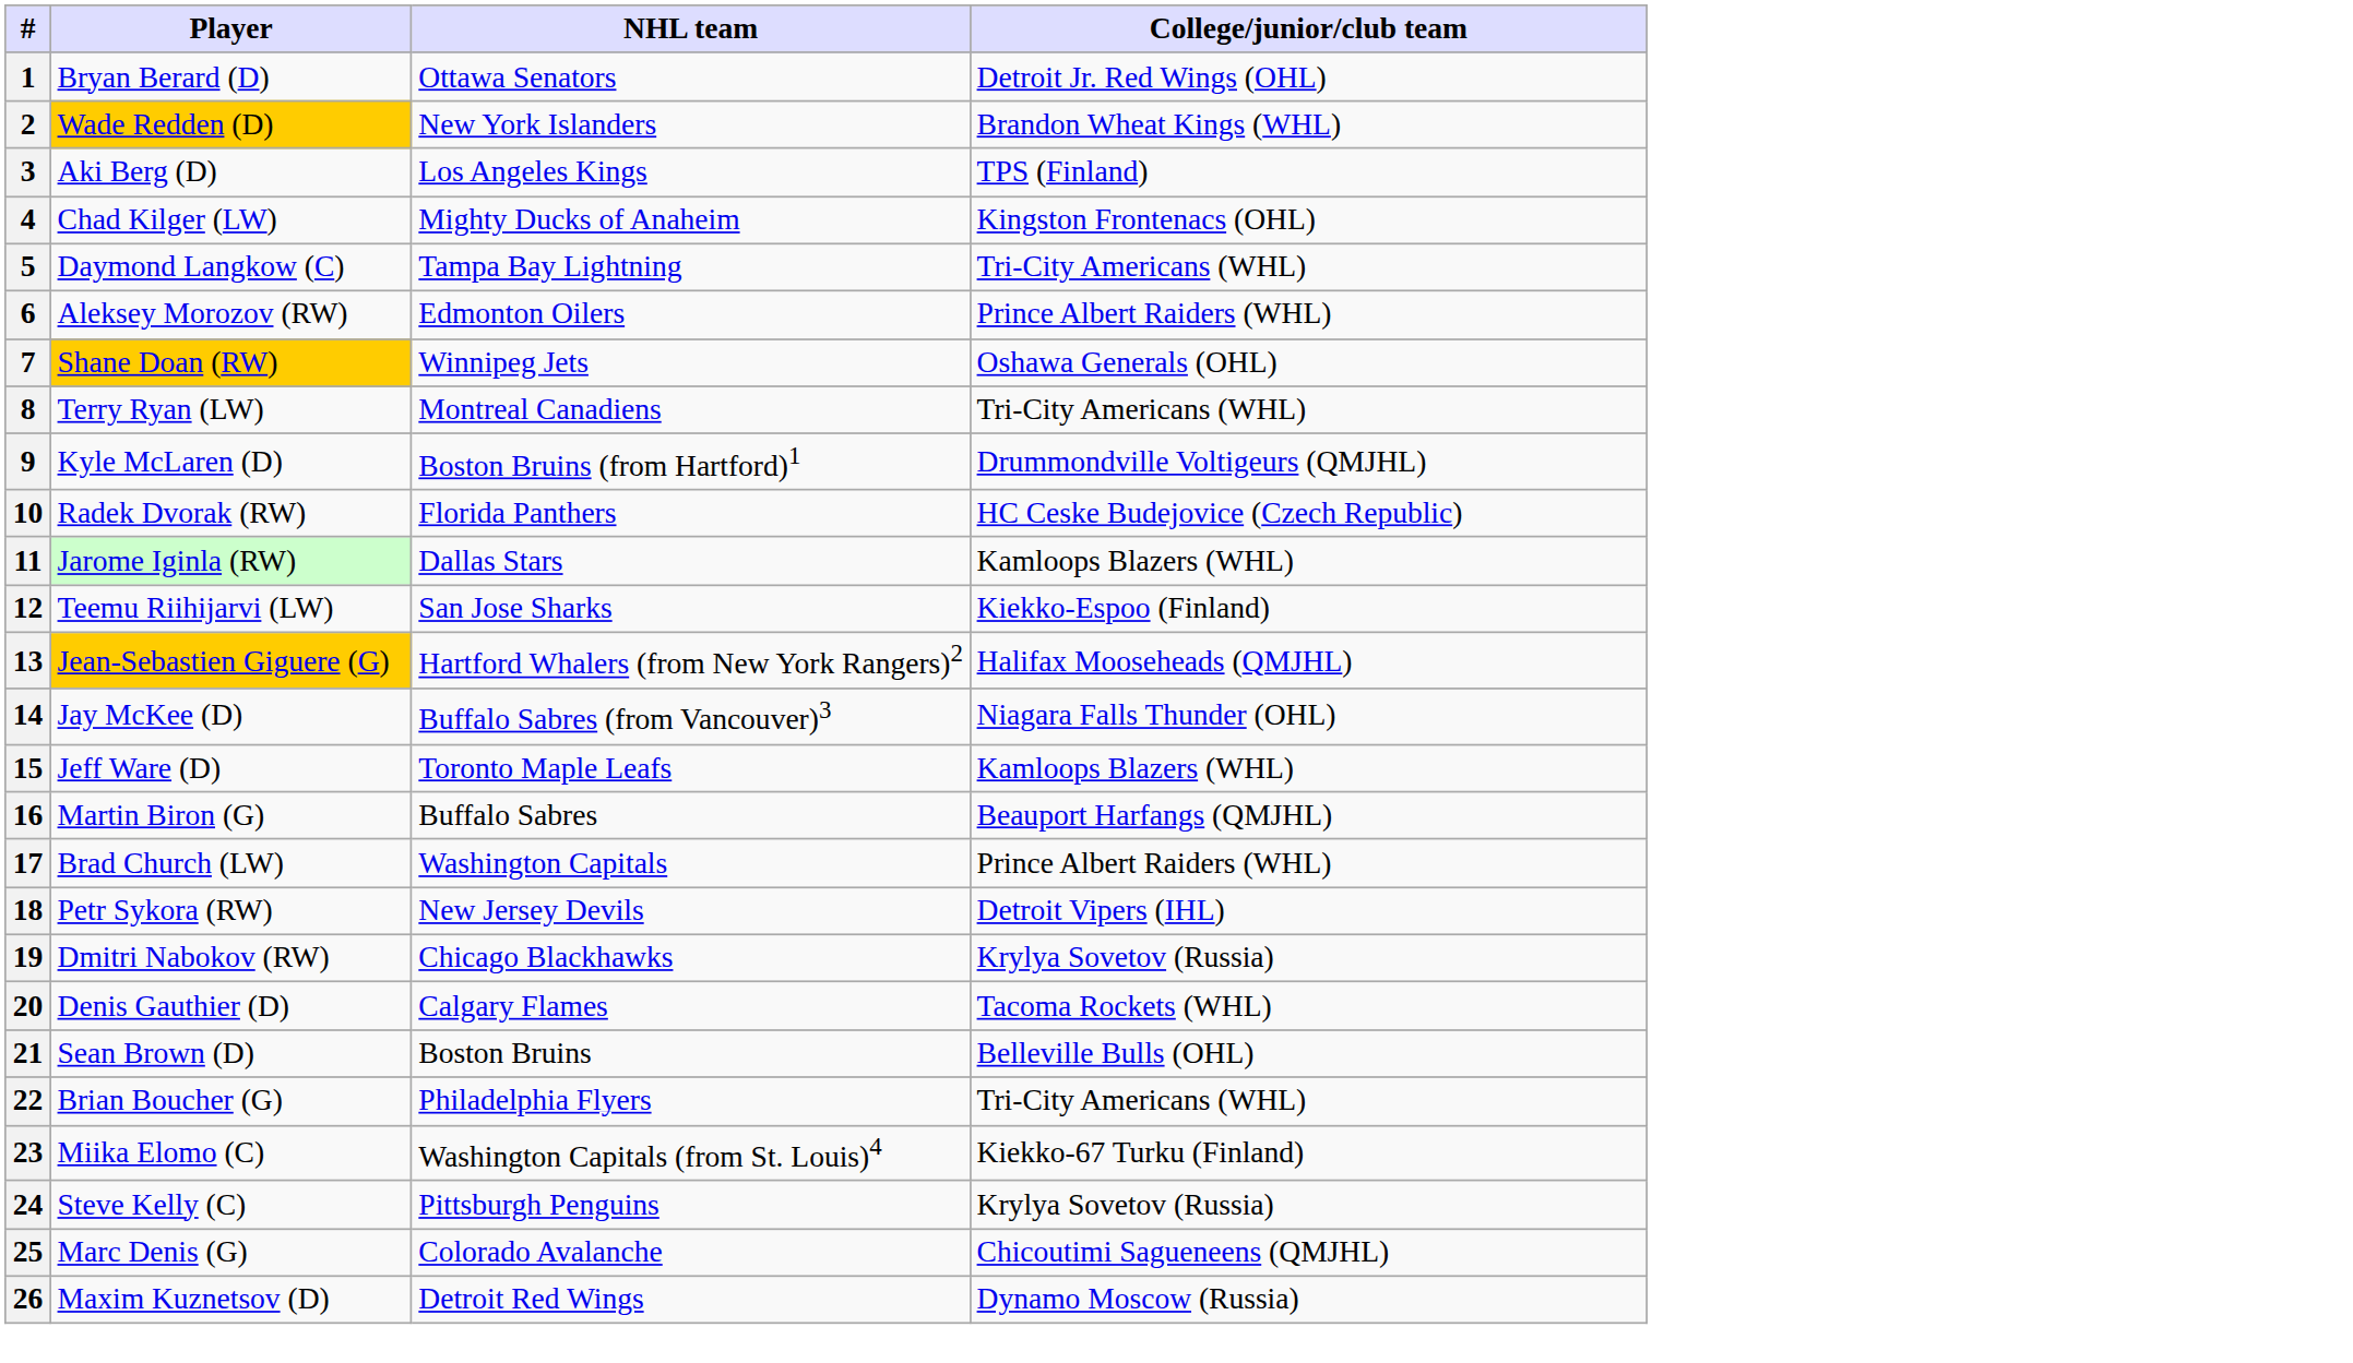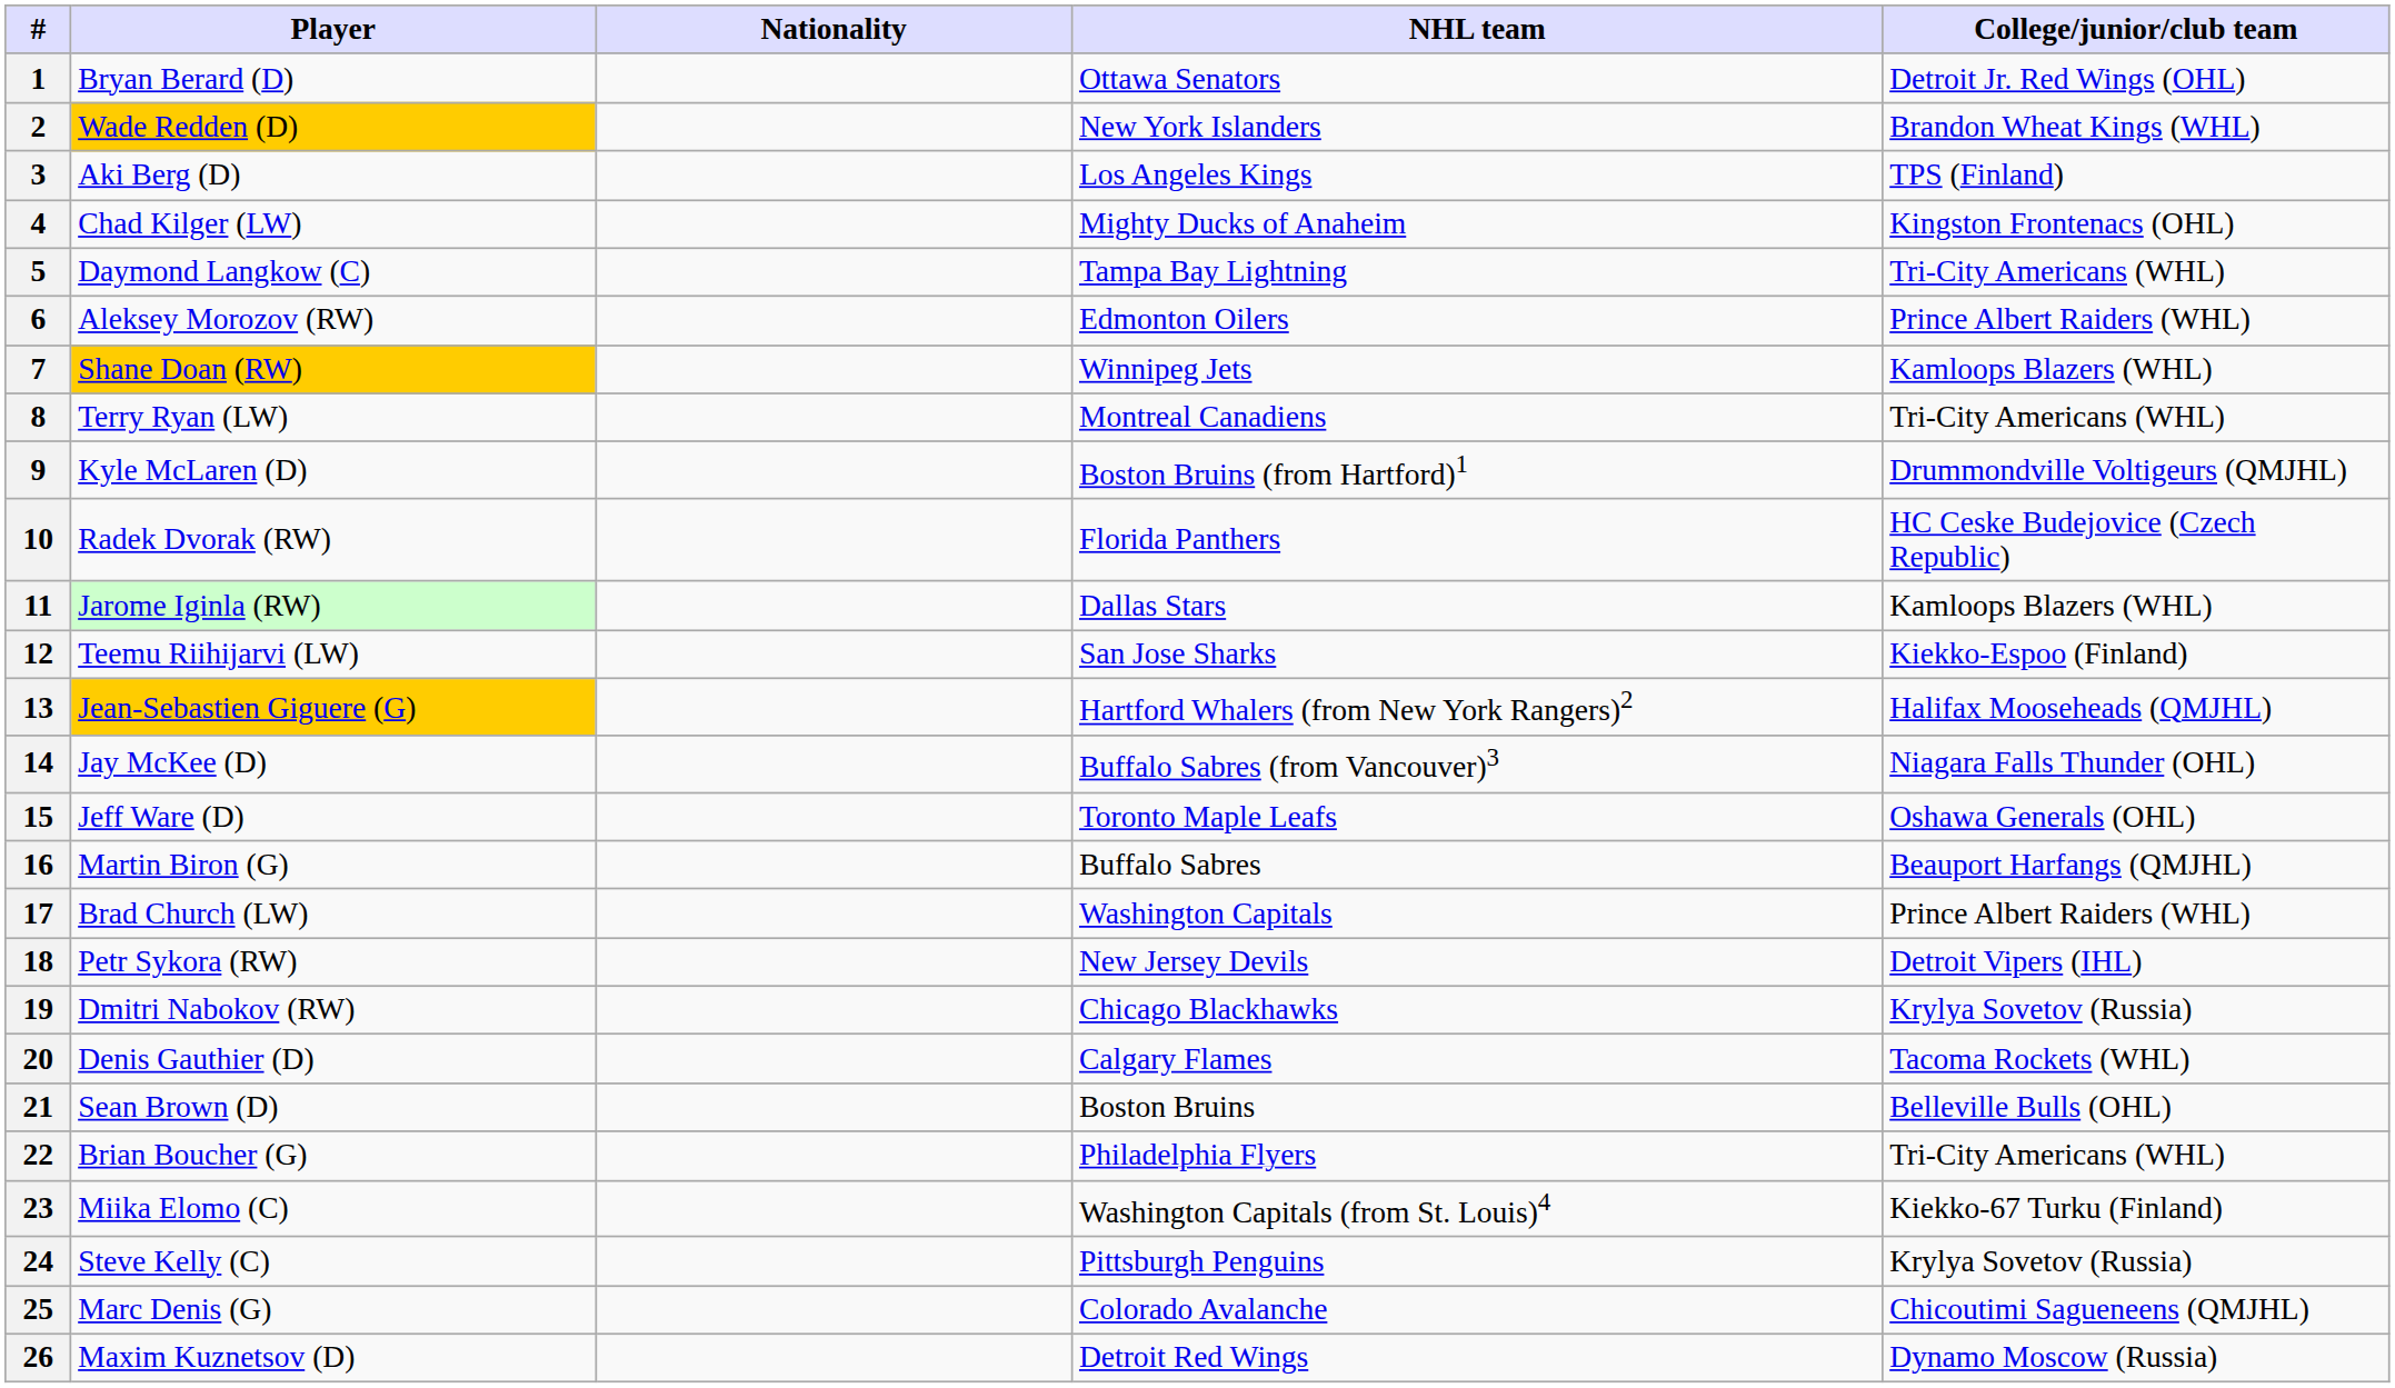 <table class="wikitable">
 <tr>
 <th style="background:#ddf; width:2.75%;">#</th>
 <th style="background:#ddf; width:22.0%;">Player</th>
+<th style="background:#ddf; width:20.0%;">Nationality</th>
 <th style="background:#ddf; width:34.0%;">NHL team</th>
 <th style="background:#ddf; width:100.0%;">College/junior/club team</th>
 </tr>
 <tr>
 <th>1</th>
 <td><a href='#'>Bryan Berard</a> (<a href='#'>D</a>)</td>
+<td></td>
 <td><a href='#'>Ottawa Senators</a></td>
 <td><a href='#'>Detroit Jr. Red Wings</a> (<a href='#'>OHL</a>)</td>
 </tr>
 <tr>
 <th>2</th>
 <td bgcolor="#FFCC00"><a href='#'>Wade Redden</a> (D)</td>
+<td></td>
 <td><a href='#'>New York Islanders</a></td>
 <td><a href='#'>Brandon Wheat Kings</a> (<a href='#'>WHL</a>)</td>
 </tr>
 <tr>
 <th>3</th>
 <td><a href='#'>Aki Berg</a> (D)</td>
+<td></td>
 <td><a href='#'>Los Angeles Kings</a></td>
 <td><a href='#'>TPS</a> (<a href='#'>Finland</a>)</td>
 </tr>
 <tr>
 <th>4</th>
 <td><a href='#'>Chad Kilger</a> (<a href='#'>LW</a>)</td>
+<td></td>
 <td><a href='#'>Mighty Ducks of Anaheim</a></td>
 <td><a href='#'>Kingston Frontenacs</a> (OHL)</td>
 </tr>
 <tr>
 <th>5</th>
 <td><a href='#'>Daymond Langkow</a> (<a href='#'>C</a>)</td>
+<td></td>
 <td><a href='#'>Tampa Bay Lightning</a></td>
 <td><a href='#'>Tri-City Americans</a> (WHL)</td>
 </tr>
 <tr>
 <th>6</th>
 <td><a href='#'>Aleksey Morozov</a> (RW)</td>
+<td></td>
 <td><a href='#'>Edmonton Oilers</a></td>
 <td><a href='#'>Prince Albert Raiders</a> (WHL)</td>
 </tr>
 <tr>
 <th>7</th>
 <td bgcolor="#FFCC00"><a href='#'>Shane Doan</a> (<a href='#'>RW</a>)</td>
+<td></td>
 <td><a href='#'>Winnipeg Jets</a></td>
-<td><a href='#'>Oshawa Generals</a> (OHL)</td>
+<td><a href='#'>Kamloops Blazers</a> (WHL)</td>
 </tr>
 <tr>
 <th>8</th>
 <td><a href='#'>Terry Ryan</a> (LW)</td>
+<td></td>
 <td><a href='#'>Montreal Canadiens</a></td>
 <td>Tri-City Americans (WHL)</td>
 </tr>
 <tr>
 <th>9</th>
 <td><a href='#'>Kyle McLaren</a> (D)</td>
+<td></td>
 <td><a href='#'>Boston Bruins</a> (from Hartford)<sup>1</sup></td>
 <td><a href='#'>Drummondville Voltigeurs</a> (QMJHL)</td>
 </tr>
 <tr>
 <th>10</th>
 <td><a href='#'>Radek Dvorak</a> (RW)</td>
+<td></td>
 <td><a href='#'>Florida Panthers</a></td>
 <td><a href='#'>HC Ceske Budejovice</a> (<a href='#'>Czech Republic</a>)</td>
 </tr>
 <tr>
 <th>11</th>
 <td bgcolor="#CCFFCC"><a href='#'>Jarome Iginla</a> (RW)</td>
+<td></td>
 <td><a href='#'>Dallas Stars</a></td>
 <td>Kamloops Blazers (WHL)</td>
 </tr>
 <tr>
 <th>12</th>
 <td><a href='#'>Teemu Riihijarvi</a> (LW)</td>
+<td></td>
 <td><a href='#'>San Jose Sharks</a></td>
 <td><a href='#'>Kiekko-Espoo</a> (Finland)</td>
 </tr>
 <tr>
 <th>13</th>
 <td bgcolor="#FFCC00"><a href='#'>Jean-Sebastien Giguere</a> (<a href='#'>G</a>)</td>
+<td></td>
 <td><a href='#'>Hartford Whalers</a> (from New York Rangers)<sup>2</sup></td>
 <td><a href='#'>Halifax Mooseheads</a> (<a href='#'>QMJHL</a>)</td>
 </tr>
 <tr>
 <th>14</th>
 <td><a href='#'>Jay McKee</a> (D)</td>
+<td></td>
 <td><a href='#'>Buffalo Sabres</a> (from Vancouver)<sup>3</sup></td>
 <td><a href='#'>Niagara Falls Thunder</a> (OHL)</td>
 </tr>
 <tr>
 <th>15</th>
 <td><a href='#'>Jeff Ware</a> (D)</td>
+<td></td>
 <td><a href='#'>Toronto Maple Leafs</a></td>
-<td><a href='#'>Kamloops Blazers</a> (WHL)</td>
+<td><a href='#'>Oshawa Generals</a> (OHL)</td>
 </tr>
 <tr>
 <th>16</th>
 <td><a href='#'>Martin Biron</a> (G)</td>
+<td></td>
 <td>Buffalo Sabres</td>
 <td><a href='#'>Beauport Harfangs</a> (QMJHL)</td>
 </tr>
 <tr>
 <th>17</th>
 <td><a href='#'>Brad Church</a> (LW)</td>
+<td></td>
 <td><a href='#'>Washington Capitals</a></td>
 <td>Prince Albert Raiders (WHL)</td>
 </tr>
 <tr>
 <th>18</th>
 <td><a href='#'>Petr Sykora</a> (RW)</td>
+<td></td>
 <td><a href='#'>New Jersey Devils</a></td>
 <td><a href='#'>Detroit Vipers</a> (<a href='#'>IHL</a>)</td>
 </tr>
 <tr>
 <th>19</th>
 <td><a href='#'>Dmitri Nabokov</a> (RW)</td>
+<td></td>
 <td><a href='#'>Chicago Blackhawks</a></td>
 <td><a href='#'>Krylya Sovetov</a> (Russia)</td>
 </tr>
 <tr>
 <th>20</th>
 <td><a href='#'>Denis Gauthier</a> (D)</td>
+<td></td>
 <td><a href='#'>Calgary Flames</a></td>
 <td><a href='#'>Tacoma Rockets</a> (WHL)</td>
 </tr>
 <tr>
 <th>21</th>
 <td><a href='#'>Sean Brown</a> (D)</td>
+<td></td>
 <td>Boston Bruins</td>
 <td><a href='#'>Belleville Bulls</a> (OHL)</td>
 </tr>
 <tr>
 <th>22</th>
 <td><a href='#'>Brian Boucher</a> (G)</td>
+<td></td>
 <td><a href='#'>Philadelphia Flyers</a></td>
 <td>Tri-City Americans (WHL)</td>
 </tr>
 <tr>
 <th>23</th>
 <td><a href='#'>Miika Elomo</a> (C)</td>
+<td></td>
 <td>Washington Capitals (from St. Louis)<sup>4</sup></td>
 <td>Kiekko-67 Turku (Finland)</td>
 </tr>
 <tr>
 <th>24</th>
 <td><a href='#'>Steve Kelly</a> (C)</td>
+<td></td>
 <td><a href='#'>Pittsburgh Penguins</a></td>
 <td>Krylya Sovetov (Russia)</td>
 </tr>
 <tr>
 <th>25</th>
 <td><a href='#'>Marc Denis</a> (G)</td>
+<td></td>
 <td><a href='#'>Colorado Avalanche</a></td>
 <td><a href='#'>Chicoutimi Sagueneens</a> (QMJHL)</td>
 </tr>
 <tr>
 <th>26</th>
 <td><a href='#'>Maxim Kuznetsov</a> (D)</td>
+<td></td>
 <td><a href='#'>Detroit Red Wings</a></td>
 <td><a href='#'>Dynamo Moscow</a> (Russia)</td>
 </tr>
 </table>
